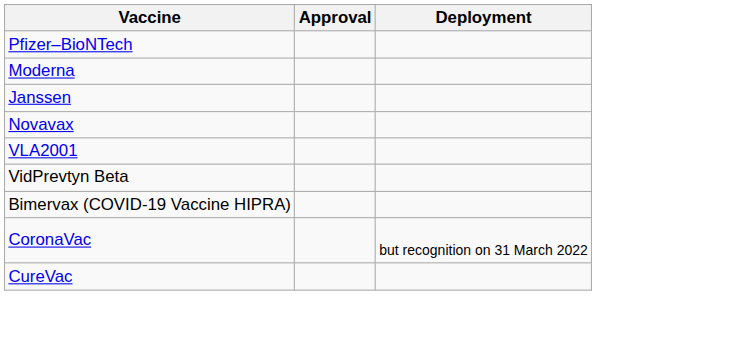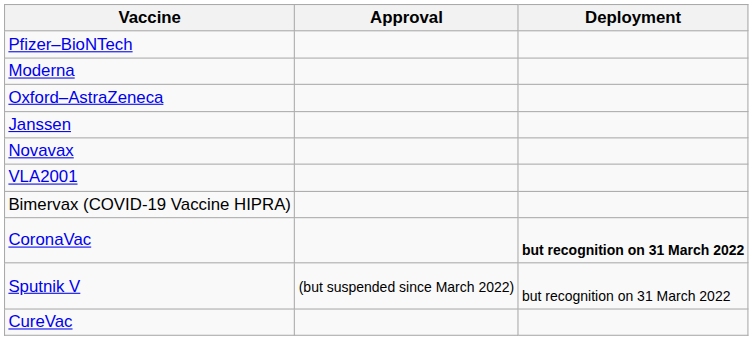 <table class="wikitable">
 <tr>
 <th>Vaccine</th>
 <th>Approval</th>
 <th>Deployment</th>
 </tr>
 <tr>
 <td><a href='#'>Pfizer–BioNTech</a></td>
 <td></td>
 <td></td>
 </tr>
 <tr>
 <td><a href='#'>Moderna</a></td>
+<td></td>
+<td></td>
+</tr>
+<tr>
+<td><a href='#'>Oxford–AstraZeneca</a></td>
 <td></td>
 <td></td>
 </tr>
 <tr>
 <td><a href='#'>Janssen</a></td>
 <td></td>
 <td></td>
 </tr>
 <tr>
 <td><a href='#'>Novavax</a></td>
 <td></td>
 <td></td>
 </tr>
 <tr>
 <td><a href='#'>VLA2001</a></td>
 <td></td>
 <td></td>
 </tr>
 <tr>
-<td>VidPrevtyn Beta</td>
-<td></td>
-<td></td>
-</tr>
-<tr>
 <td>Bimervax (COVID-19 Vaccine HIPRA)</td>
 <td></td>
 <td></td>
 </tr>
 <tr>
 <td><a href='#'>CoronaVac</a></td>
 <td></td>
+<td><strong><br><small>but recognition on 31 March 2022</small></strong></td>
+</tr>
+<tr>
+<td><a href='#'>Sputnik V</a></td>
+<td> <small>(but suspended since March 2022)</small></td>
 <td><br><small>but recognition on 31 March 2022</small></td>
 </tr>
 <tr>
 <td><a href='#'>CureVac</a></td>
 <td></td>
 <td></td>
 </tr>
 </table>
